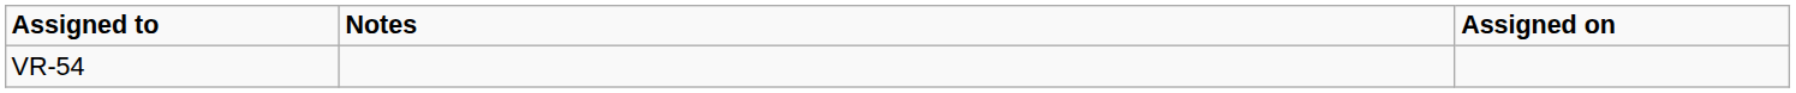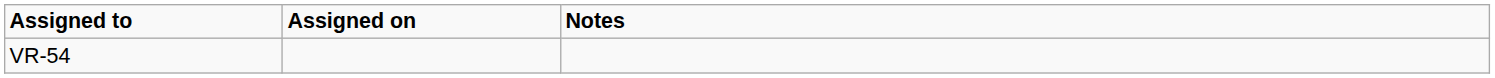 <table class="wikitable" style="width: 70%;">
 <tr>
 <td style="width: 200px;"><strong>Assigned to</strong></td>
+<td style="width: 200px;"><strong>Assigned on</strong></td>
 <td><strong>Notes</strong></td>
-<td style="width: 200px;"><strong>Assigned on</strong></td>
 </tr>
 <tr>
 <td>VR-54</td>
 <td></td>
 <td></td>
 </tr>
 </table>
